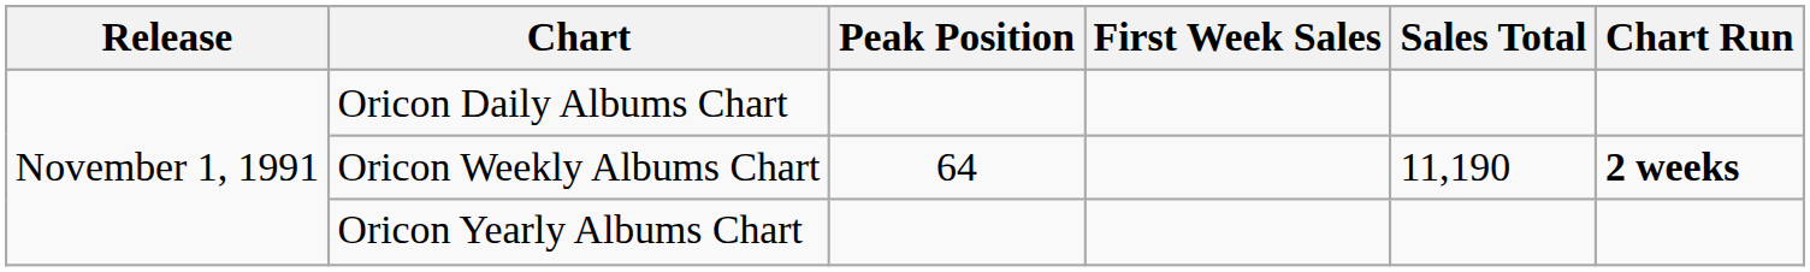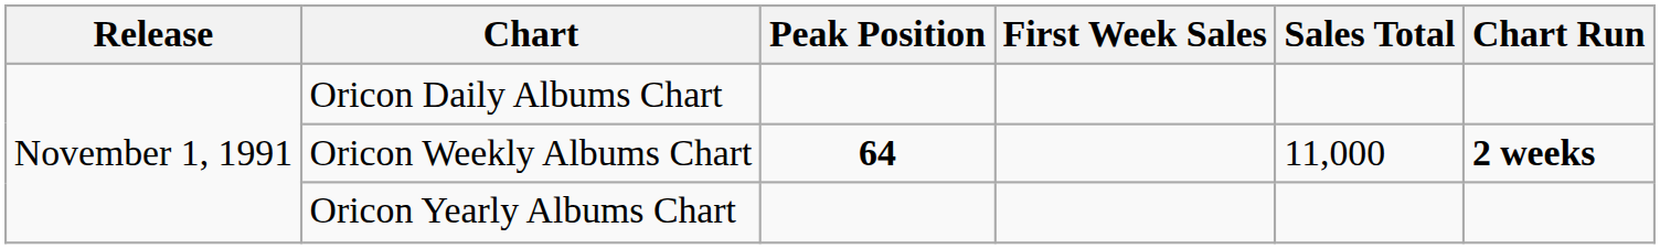 <table class="wikitable">
 <tr>
 <th>Release</th>
 <th>Chart</th>
 <th>Peak Position</th>
 <th>First Week Sales</th>
 <th>Sales Total</th>
 <th>Chart Run</th>
 </tr>
 <tr>
 <td rowspan="4">November 1, 1991</td>
 <td>Oricon Daily Albums Chart</td>
 <td align="center"></td>
 <td></td>
 <td></td>
 <td></td>
 </tr>
 <tr>
 <td>Oricon Weekly Albums Chart</td>
-<td align="center">64</td>
+<td align="center"><strong>64</strong></td>
 <td></td>
-<td>11,190</td>
+<td>11,000</td>
 <td><strong>2 weeks</strong></td>
 </tr>
 <tr>
 <td>Oricon Yearly Albums Chart</td>
 <td align="center"></td>
 <td></td>
 <td></td>
 <td></td>
 </tr>
 </table>
